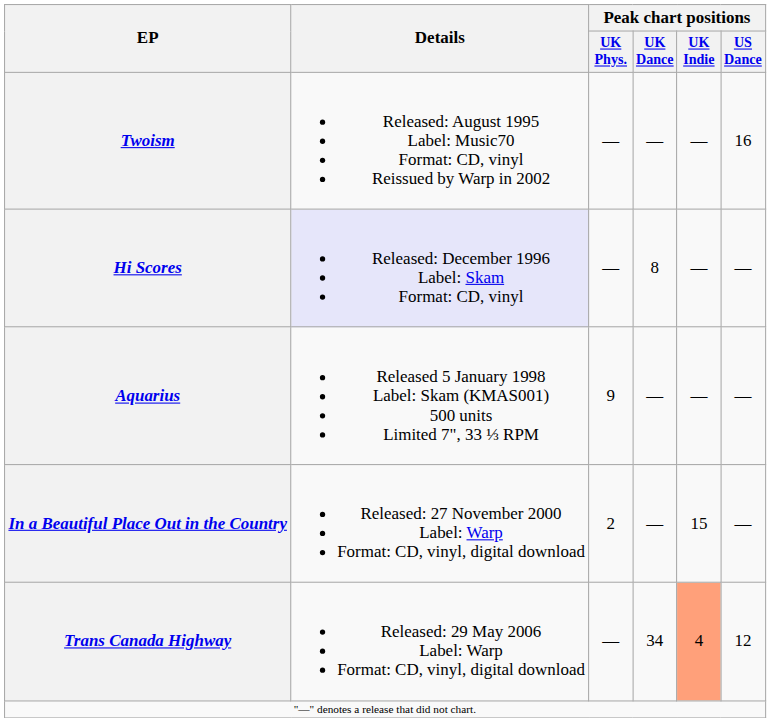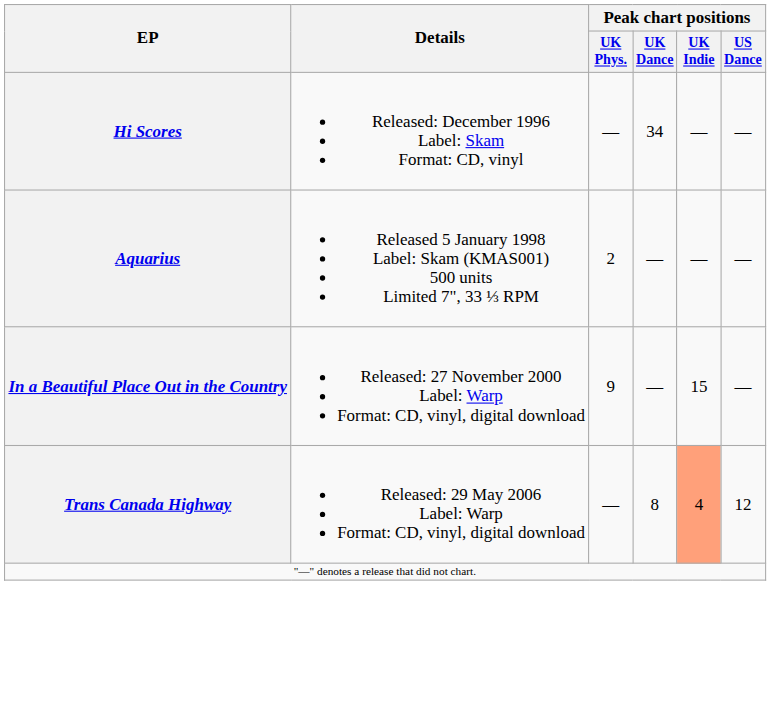 <table class="wikitable plainrowheaders" style="text-align:center;">
 <tr>
 <th rowspan="2">EP</th>
 <th rowspan="2">Details</th>
 <th colspan="4">Peak chart positions</th>
 </tr>
 <tr>
 <th style="width:35px;font-size: smaller;"><a href='#'>UK<br>Phys.</a><br></th>
 <th style="width:35px;font-size: smaller;"><a href='#'>UK Dance</a><br></th>
 <th style="width:35px;font-size: smaller;"><a href='#'>UK Indie</a><br></th>
 <th style="width:35px;font-size: smaller;"><a href='#'>US Dance</a><br></th>
 </tr>
 <tr>
-<th scope="row"><em><a href='#'>Twoism</a></em></th>
-<td><br><ul><li>Released: August 1995</li><li>Label: Music70</li><li>Format: CD, vinyl</li><li>Reissued by Warp in 2002</li></ul></td>
+<th scope="row"><em><a href='#'>Hi Scores</a></em></th>
+<td><br><ul><li>Released: December 1996</li><li>Label: <a href='#'>Skam</a></li><li>Format: CD, vinyl</li></ul></td>
 <td>―</td>
-<td>―</td>
-<td>―</td>
-<td>16</td>
-</tr>
-<tr>
-<th scope="row"><em><a href='#'>Hi Scores</a></em></th>
-<td style="background: lavender;"><br><ul><li>Released: December 1996</li><li>Label: <a href='#'>Skam</a></li><li>Format: CD, vinyl</li></ul></td>
-<td>―</td>
-<td>8</td>
+<td>34</td>
 <td>―</td>
 <td>―</td>
 </tr>
 <tr>
 <th scope="row"><em><a href='#'>Aquarius</a></em></th>
 <td><br><ul><li>Released 5 January 1998</li><li>Label: Skam (KMAS001)</li><li>500 units</li><li>Limited 7", 33 ⅓ RPM</li></ul></td>
-<td>9</td>
+<td>2</td>
 <td>―</td>
 <td>―</td>
 <td>―</td>
 </tr>
 <tr>
 <th scope="row"><em><a href='#'>In a Beautiful Place Out in the Country</a></em></th>
 <td><br><ul><li>Released: 27 November 2000</li><li>Label: <a href='#'>Warp</a></li><li>Format: CD, vinyl, digital download</li></ul></td>
-<td>2</td>
+<td>9</td>
 <td>―</td>
 <td>15</td>
 <td>―</td>
 </tr>
 <tr>
 <th scope="row"><em><a href='#'>Trans Canada Highway</a></em></th>
 <td><br><ul><li>Released: 29 May 2006</li><li>Label: Warp</li><li>Format: CD, vinyl, digital download</li></ul></td>
 <td>―</td>
-<td>34</td>
+<td>8</td>
 <td style="background: lightsalmon;">4</td>
 <td>12</td>
 </tr>
 <tr>
 <td colspan="6" style="text-align:center; font-size:8pt;">"—" denotes a release that did not chart.</td>
 </tr>
 </table>
